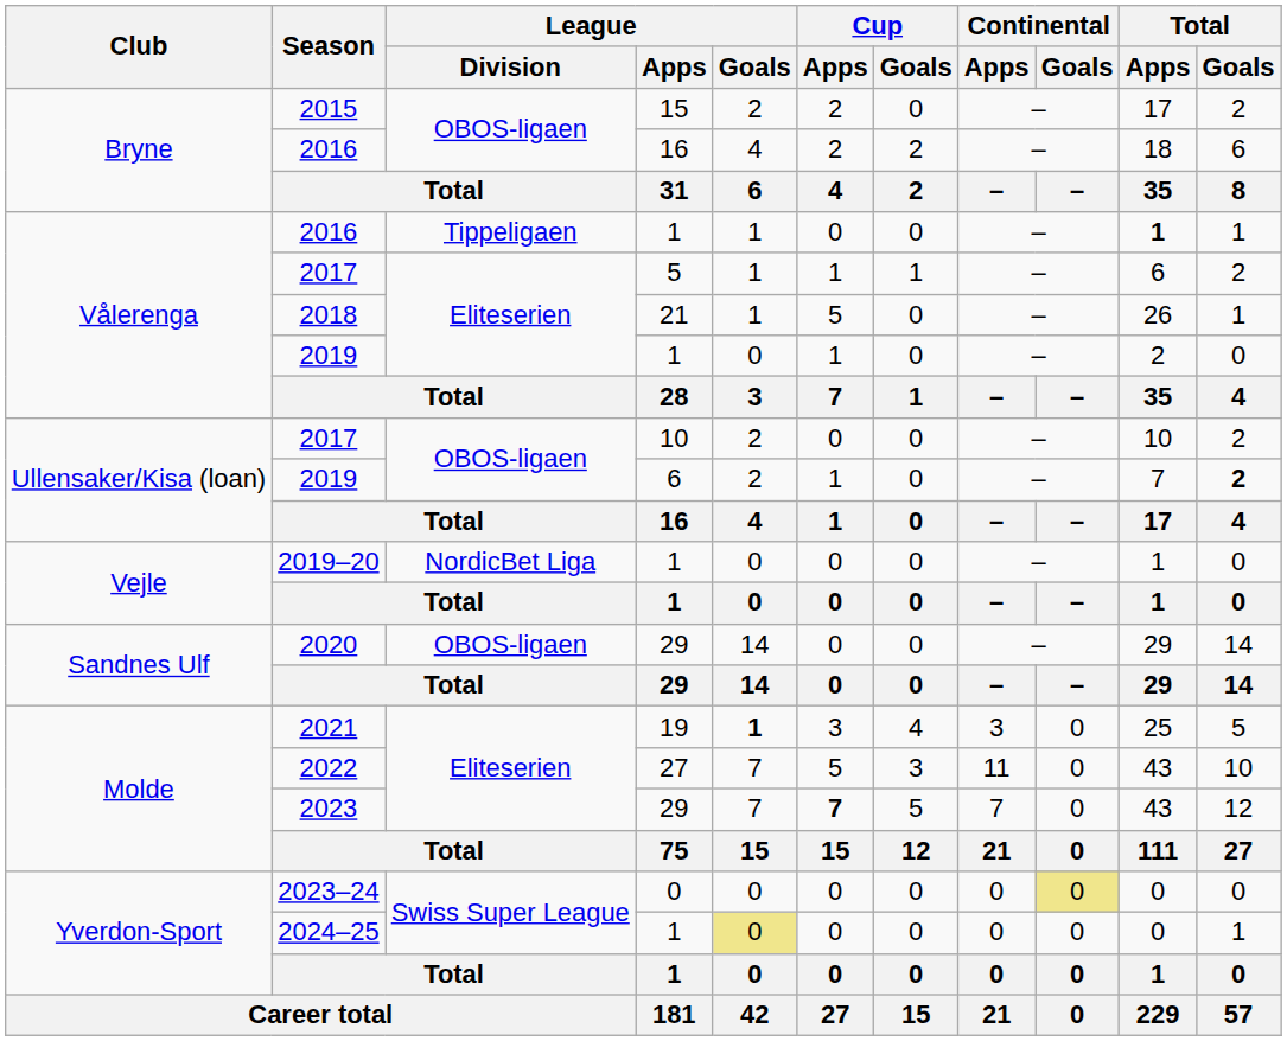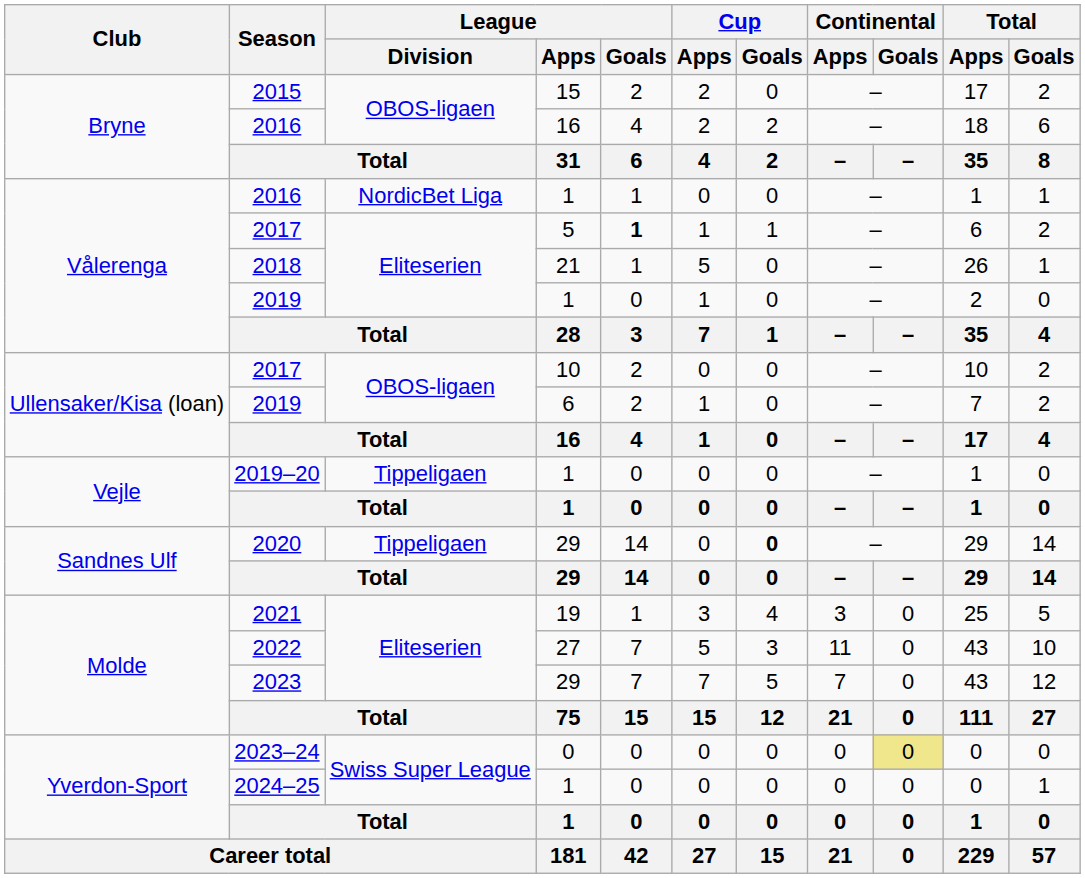 <table class="wikitable" style="text-align: center;">
 <tr>
 <th rowspan=2>Club</th>
 <th rowspan=2>Season</th>
 <th colspan=3>League</th>
 <th colspan=2><a href='#'>Cup</a></th>
 <th colspan=2>Continental</th>
 <th colspan=2>Total</th>
 </tr>
 <tr>
 <th>Division</th>
 <th>Apps</th>
 <th>Goals</th>
 <th>Apps</th>
 <th>Goals</th>
 <th>Apps</th>
 <th>Goals</th>
 <th>Apps</th>
 <th>Goals</th>
 </tr>
 <tr>
 <td rowspan=3><a href='#'>Bryne</a></td>
 <td><a href='#'>2015</a></td>
 <td rowspan=2><a href='#'>OBOS-ligaen</a></td>
 <td>15</td>
 <td>2</td>
 <td>2</td>
 <td>0</td>
 <td colspan=2>–</td>
 <td>17</td>
 <td>2</td>
 </tr>
 <tr>
 <td><a href='#'>2016</a></td>
 <td>16</td>
 <td>4</td>
 <td>2</td>
 <td>2</td>
 <td colspan=2>–</td>
 <td>18</td>
 <td>6</td>
 </tr>
 <tr>
 <th colspan=2>Total</th>
 <th>31</th>
 <th>6</th>
 <th>4</th>
 <th>2</th>
 <th>–</th>
 <th>–</th>
 <th>35</th>
 <th>8</th>
 </tr>
 <tr>
 <td rowspan=5><a href='#'>Vålerenga</a></td>
 <td><a href='#'>2016</a></td>
-<td rowspan=1><a href='#'>Tippeligaen</a></td>
+<td rowspan=1><a href='#'>NordicBet Liga</a></td>
 <td>1</td>
 <td>1</td>
 <td>0</td>
 <td>0</td>
 <td colspan=2>–</td>
-<td><strong>1</strong></td>
+<td>1</td>
 <td>1</td>
 </tr>
 <tr>
 <td><a href='#'>2017</a></td>
 <td rowspan=3><a href='#'>Eliteserien</a></td>
 <td>5</td>
-<td>1</td>
+<td><strong>1</strong></td>
 <td>1</td>
 <td>1</td>
 <td colspan=2>–</td>
 <td>6</td>
 <td>2</td>
 </tr>
 <tr>
 <td><a href='#'>2018</a></td>
 <td>21</td>
 <td>1</td>
 <td>5</td>
 <td>0</td>
 <td colspan=2>–</td>
 <td>26</td>
 <td>1</td>
 </tr>
 <tr>
 <td><a href='#'>2019</a></td>
 <td>1</td>
 <td>0</td>
 <td>1</td>
 <td>0</td>
 <td colspan=2>–</td>
 <td>2</td>
 <td>0</td>
 </tr>
 <tr>
 <th colspan=2>Total</th>
 <th>28</th>
 <th>3</th>
 <th>7</th>
 <th>1</th>
 <th>–</th>
 <th>–</th>
 <th>35</th>
 <th>4</th>
 </tr>
 <tr>
 <td rowspan=3><a href='#'>Ullensaker/Kisa</a> (loan)</td>
 <td><a href='#'>2017</a></td>
 <td rowspan=2><a href='#'>OBOS-ligaen</a></td>
 <td>10</td>
 <td>2</td>
 <td>0</td>
 <td>0</td>
 <td colspan=2>–</td>
 <td>10</td>
 <td>2</td>
 </tr>
 <tr>
 <td><a href='#'>2019</a></td>
 <td>6</td>
 <td>2</td>
 <td>1</td>
 <td>0</td>
 <td colspan=2>–</td>
 <td>7</td>
-<td><strong>2</strong></td>
+<td>2</td>
 </tr>
 <tr>
 <th colspan=2>Total</th>
 <th>16</th>
 <th>4</th>
 <th>1</th>
 <th>0</th>
 <th>–</th>
 <th>–</th>
 <th>17</th>
 <th>4</th>
 </tr>
 <tr>
 <td rowspan=2><a href='#'>Vejle</a></td>
 <td><a href='#'>2019–20</a></td>
-<td rowspan=1><a href='#'>NordicBet Liga</a></td>
+<td rowspan=1><a href='#'>Tippeligaen</a></td>
 <td>1</td>
 <td>0</td>
 <td>0</td>
 <td>0</td>
 <td colspan=2>–</td>
 <td>1</td>
 <td>0</td>
 </tr>
 <tr>
 <th colspan=2>Total</th>
 <th>1</th>
 <th>0</th>
 <th>0</th>
 <th>0</th>
 <th>–</th>
 <th>–</th>
 <th>1</th>
 <th>0</th>
 </tr>
 <tr>
 <td rowspan=2><a href='#'>Sandnes Ulf</a></td>
 <td><a href='#'>2020</a></td>
-<td rowspan=1><a href='#'>OBOS-ligaen</a></td>
+<td rowspan=1><a href='#'>Tippeligaen</a></td>
 <td>29</td>
 <td>14</td>
 <td>0</td>
-<td>0</td>
+<td><strong>0</strong></td>
 <td colspan=2>–</td>
 <td>29</td>
 <td>14</td>
 </tr>
 <tr>
 <th colspan=2>Total</th>
 <th>29</th>
 <th>14</th>
 <th>0</th>
 <th>0</th>
 <th>–</th>
 <th>–</th>
 <th>29</th>
 <th>14</th>
 </tr>
 <tr>
 <td rowspan=4><a href='#'>Molde</a></td>
 <td><a href='#'>2021</a></td>
 <td rowspan=3><a href='#'>Eliteserien</a></td>
 <td>19</td>
-<td><strong>1</strong></td>
+<td>1</td>
 <td>3</td>
 <td>4</td>
 <td>3</td>
 <td>0</td>
 <td>25</td>
 <td>5</td>
 </tr>
 <tr>
 <td><a href='#'>2022</a></td>
 <td>27</td>
 <td>7</td>
 <td>5</td>
 <td>3</td>
 <td>11</td>
 <td>0</td>
 <td>43</td>
 <td>10</td>
 </tr>
 <tr>
 <td><a href='#'>2023</a></td>
 <td>29</td>
 <td>7</td>
-<td><strong>7</strong></td>
+<td>7</td>
 <td>5</td>
 <td>7</td>
 <td>0</td>
 <td>43</td>
 <td>12</td>
 </tr>
 <tr>
 <th colspan=2>Total</th>
 <th>75</th>
 <th>15</th>
 <th>15</th>
 <th>12</th>
 <th>21</th>
 <th>0</th>
 <th>111</th>
 <th>27</th>
 </tr>
 <tr>
 <td rowspan=3><a href='#'>Yverdon-Sport</a></td>
 <td><a href='#'>2023–24</a></td>
 <td rowspan=2><a href='#'>Swiss Super League</a></td>
 <td>0</td>
 <td>0</td>
 <td>0</td>
 <td>0</td>
 <td>0</td>
 <td style="background: khaki;">0</td>
 <td>0</td>
 <td>0</td>
 </tr>
 <tr>
 <td><a href='#'>2024–25</a></td>
 <td>1</td>
-<td style="background: khaki;">0</td>
+<td>0</td>
 <td>0</td>
 <td>0</td>
 <td>0</td>
 <td>0</td>
 <td>0</td>
 <td>1</td>
 </tr>
 <tr>
 <th colspan=2>Total</th>
 <th>1</th>
 <th>0</th>
 <th>0</th>
 <th>0</th>
 <th>0</th>
 <th>0</th>
 <th>1</th>
 <th>0</th>
 </tr>
 <tr>
 <th colspan=3>Career total</th>
 <th>181</th>
 <th>42</th>
 <th>27</th>
 <th>15</th>
 <th>21</th>
 <th>0</th>
 <th>229</th>
 <th>57</th>
 </tr>
 </table>
